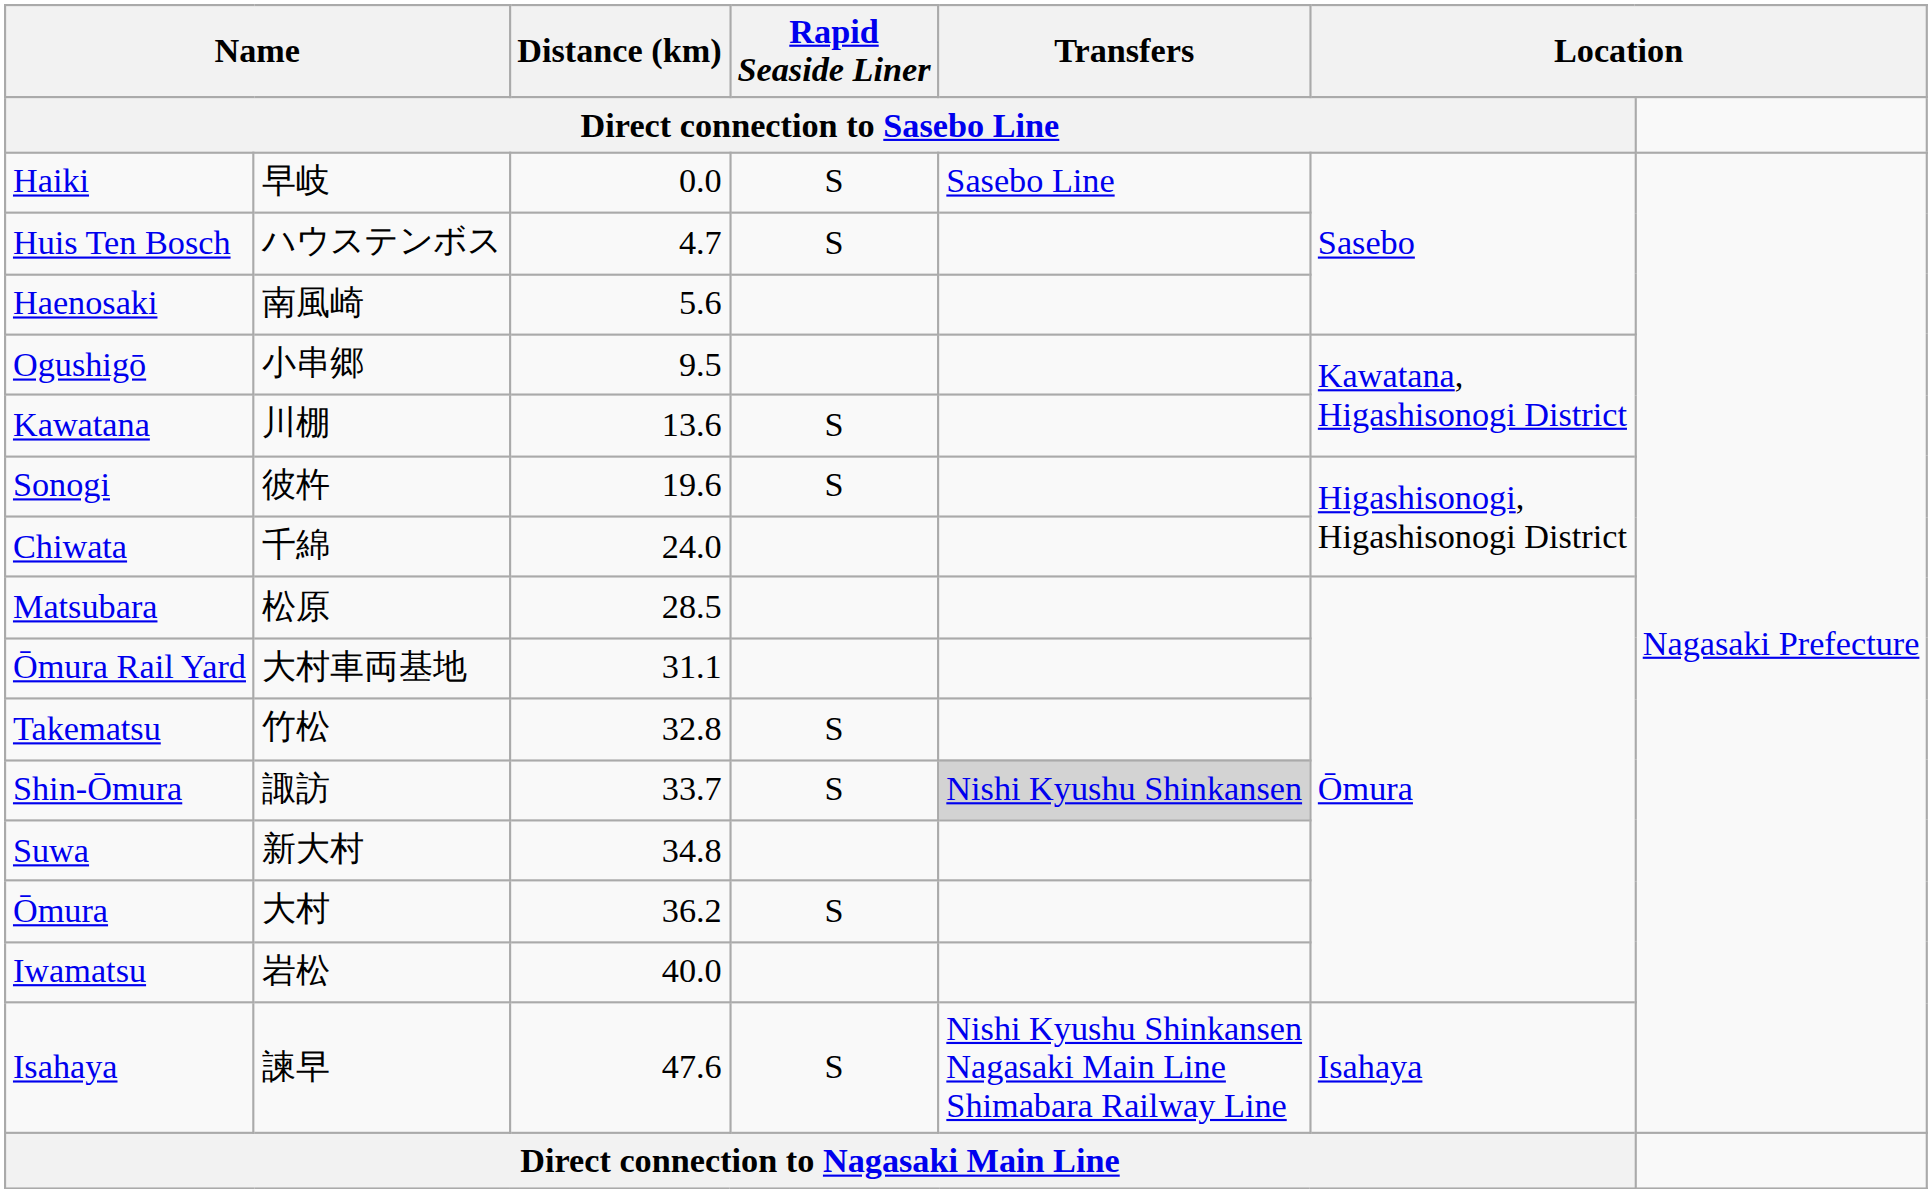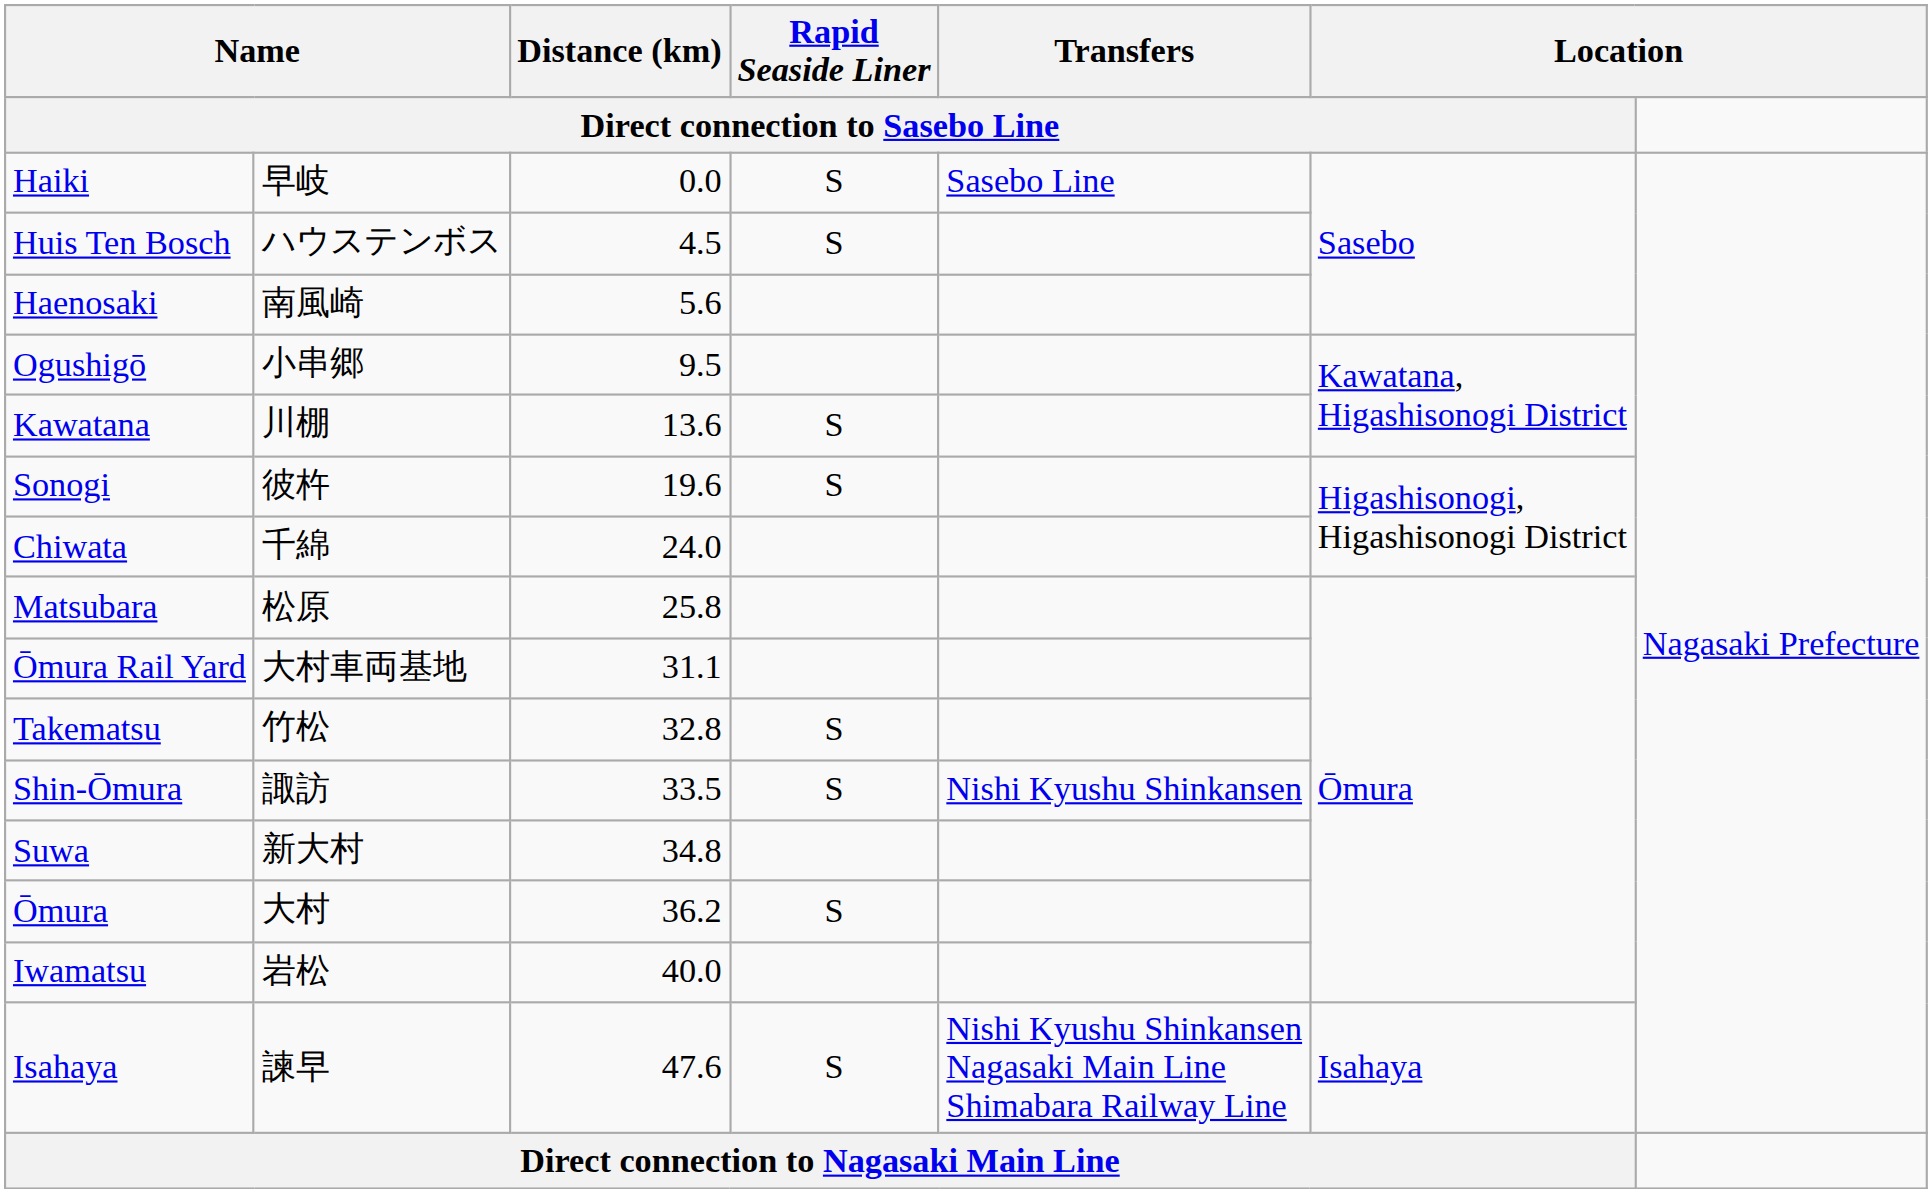 <table table class="wikitable">
 <tr>
 <th colspan="2">Name</th>
 <th>Distance (km)</th>
 <th><a href='#'>Rapid</a><br><em>Seaside Liner</em></th>
 <th>Transfers</th>
 <th colspan="2">Location</th>
 </tr>
 <tr>
 <th colspan="6">Direct connection to <a href='#'>Sasebo Line</a></th>
 </tr>
 <tr>
 <td><a href='#'>Haiki</a></td>
 <td>早岐</td>
 <td align="right">0.0</td>
 <td align="center">S</td>
 <td><a href='#'>Sasebo Line</a></td>
 <td rowspan="3"><a href='#'>Sasebo</a></td>
 <td rowspan="15" align="center"><a href='#'>Nagasaki Prefecture</a></td>
 </tr>
 <tr>
 <td><a href='#'>Huis Ten Bosch</a></td>
 <td>ハウステンボス</td>
-<td align="right">4.7</td>
+<td align="right">4.5</td>
 <td align="center">S</td>
 <td> </td>
 </tr>
 <tr>
 <td><a href='#'>Haenosaki</a></td>
 <td>南風崎</td>
 <td align="right">5.6</td>
 <td align="center"></td>
 <td> </td>
 </tr>
 <tr>
 <td><a href='#'>Ogushigō</a></td>
 <td>小串郷</td>
 <td align="right">9.5</td>
 <td align="center"></td>
 <td> </td>
 <td rowspan="2"><a href='#'>Kawatana</a>,<br><a href='#'>Higashisonogi District</a></td>
 </tr>
 <tr>
 <td><a href='#'>Kawatana</a></td>
 <td>川棚</td>
 <td align="right">13.6</td>
 <td align="center">S</td>
 <td> </td>
 </tr>
 <tr>
 <td><a href='#'>Sonogi</a></td>
 <td>彼杵</td>
 <td align="right">19.6</td>
 <td align="center">S</td>
 <td> </td>
 <td rowspan="2"><a href='#'>Higashisonogi</a>,<br>Higashisonogi District</td>
 </tr>
 <tr>
 <td><a href='#'>Chiwata</a></td>
 <td>千綿</td>
 <td align="right">24.0</td>
 <td align="center"></td>
 <td> </td>
 </tr>
 <tr>
 <td><a href='#'>Matsubara</a></td>
 <td>松原</td>
-<td align="right">28.5</td>
+<td align="right">25.8</td>
 <td align="center"></td>
 <td> </td>
 <td rowspan="7"><a href='#'>Ōmura</a></td>
 </tr>
 <tr>
 <td><a href='#'>Ōmura Rail Yard</a></td>
 <td>大村車両基地</td>
 <td align="right">31.1</td>
 <td align="center"></td>
 <td> </td>
 </tr>
 <tr>
 <td><a href='#'>Takematsu</a></td>
 <td>竹松</td>
 <td align="right">32.8</td>
 <td align="center">S</td>
 <td> </td>
 </tr>
 <tr>
 <td><a href='#'>Shin-Ōmura</a></td>
 <td>諏訪</td>
-<td align="right">33.7</td>
+<td align="right">33.5</td>
 <td align="center">S</td>
-<td style="background: lightgrey;"><a href='#'>Nishi Kyushu Shinkansen</a></td>
+<td><a href='#'>Nishi Kyushu Shinkansen</a></td>
 </tr>
 <tr>
 <td><a href='#'>Suwa</a></td>
 <td>新大村</td>
 <td align="right">34.8</td>
 <td align="center"></td>
 <td> </td>
 </tr>
 <tr>
 <td><a href='#'>Ōmura</a></td>
 <td>大村</td>
 <td align="right">36.2</td>
 <td align="center">S</td>
 <td> <br></td>
 </tr>
 <tr>
 <td><a href='#'>Iwamatsu</a></td>
 <td>岩松</td>
 <td align="right">40.0</td>
 <td align="center"></td>
 <td> </td>
 </tr>
 <tr>
 <td><a href='#'>Isahaya</a></td>
 <td>諫早</td>
 <td align="right">47.6</td>
 <td align="center">S</td>
 <td><a href='#'>Nishi Kyushu Shinkansen</a><br><a href='#'>Nagasaki Main Line</a><br><a href='#'>Shimabara Railway Line</a></td>
 <td><a href='#'>Isahaya</a></td>
 </tr>
 <tr>
 <th colspan="6">Direct connection to <a href='#'>Nagasaki Main Line</a></th>
 </tr>
 </table>
